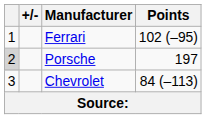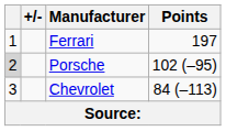 <table class="wikitable" style="font-size: 95%;">
 <tr>
 <th scope="col"></th>
 <th scope="col">+/-</th>
 <th scope="col">Manufacturer</th>
 <th scope="col">Points</th>
 </tr>
 <tr>
 <td align="center">1</td>
 <td align="left"></td>
 <td> <a href='#'>Ferrari</a></td>
-<td align="right">102 (–95)</td>
+<td align="right">197</td>
 </tr>
 <tr>
 <td align="center" style="background: lightgrey;">2</td>
 <td align="left"></td>
 <td> <a href='#'>Porsche</a></td>
-<td align="right">197</td>
+<td align="right">102 (–95)</td>
 </tr>
 <tr>
 <td align="center">3</td>
 <td align="left"></td>
 <td> <a href='#'>Chevrolet</a></td>
 <td align="right">84 (–113)</td>
 </tr>
 <tr>
 <th colspan="4">Source:</th>
 </tr>
 </table>
